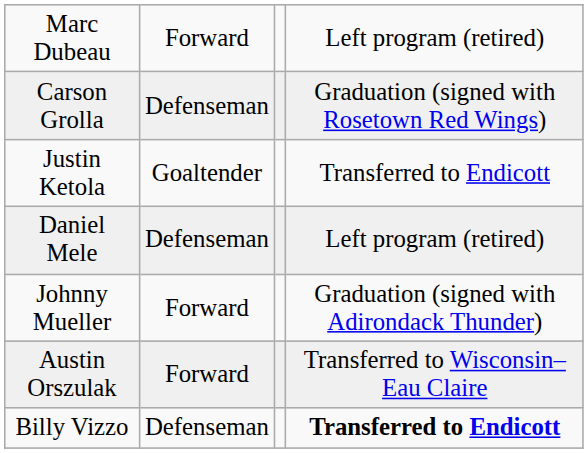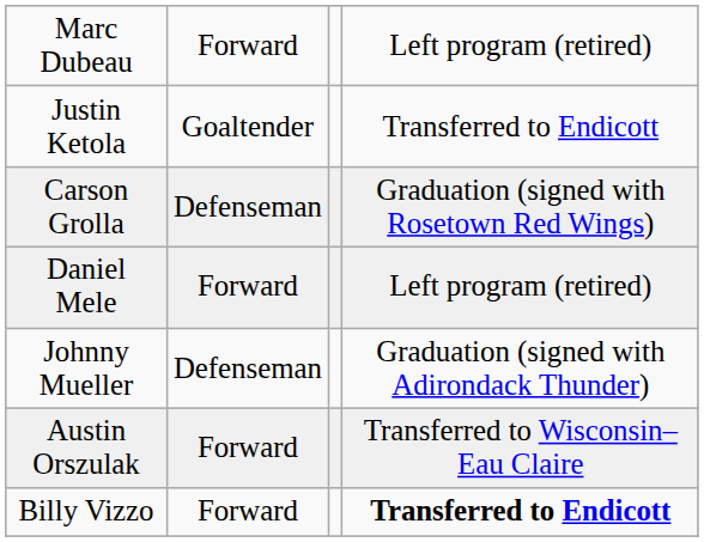 <table class="wikitable" width="60%">
 <tr align="center" bgcolor="">
 <td>Marc Dubeau</td>
 <td>Forward</td>
 <td></td>
 <td>Left program (retired)</td>
-</tr>
-<tr align="center" bgcolor="f0f0f0">
-<td>Carson Grolla</td>
-<td>Defenseman</td>
-<td></td>
-<td>Graduation (signed with <a href='#'>Rosetown Red Wings</a>)</td>
 </tr>
 <tr align="center" bgcolor="">
 <td>Justin Ketola</td>
 <td>Goaltender</td>
 <td></td>
 <td>Transferred to <a href='#'>Endicott</a></td>
 </tr>
 <tr align="center" bgcolor="f0f0f0">
+<td>Carson Grolla</td>
+<td>Defenseman</td>
+<td></td>
+<td>Graduation (signed with <a href='#'>Rosetown Red Wings</a>)</td>
+</tr>
+<tr align="center" bgcolor="f0f0f0">
 <td>Daniel Mele</td>
-<td>Defenseman</td>
+<td>Forward</td>
 <td></td>
 <td>Left program (retired)</td>
 </tr>
 <tr align="center" bgcolor="">
 <td>Johnny Mueller</td>
-<td>Forward</td>
+<td>Defenseman</td>
 <td></td>
 <td>Graduation (signed with <a href='#'>Adirondack Thunder</a>)</td>
 </tr>
 <tr align="center" bgcolor="f0f0f0">
 <td>Austin Orszulak</td>
 <td>Forward</td>
 <td></td>
 <td>Transferred to <a href='#'>Wisconsin–Eau Claire</a></td>
 </tr>
 <tr align="center" bgcolor="">
 <td>Billy Vizzo</td>
-<td>Defenseman</td>
+<td>Forward</td>
 <td></td>
 <td><strong>Transferred to <a href='#'>Endicott</a></strong></td>
 </tr>
 </table>
